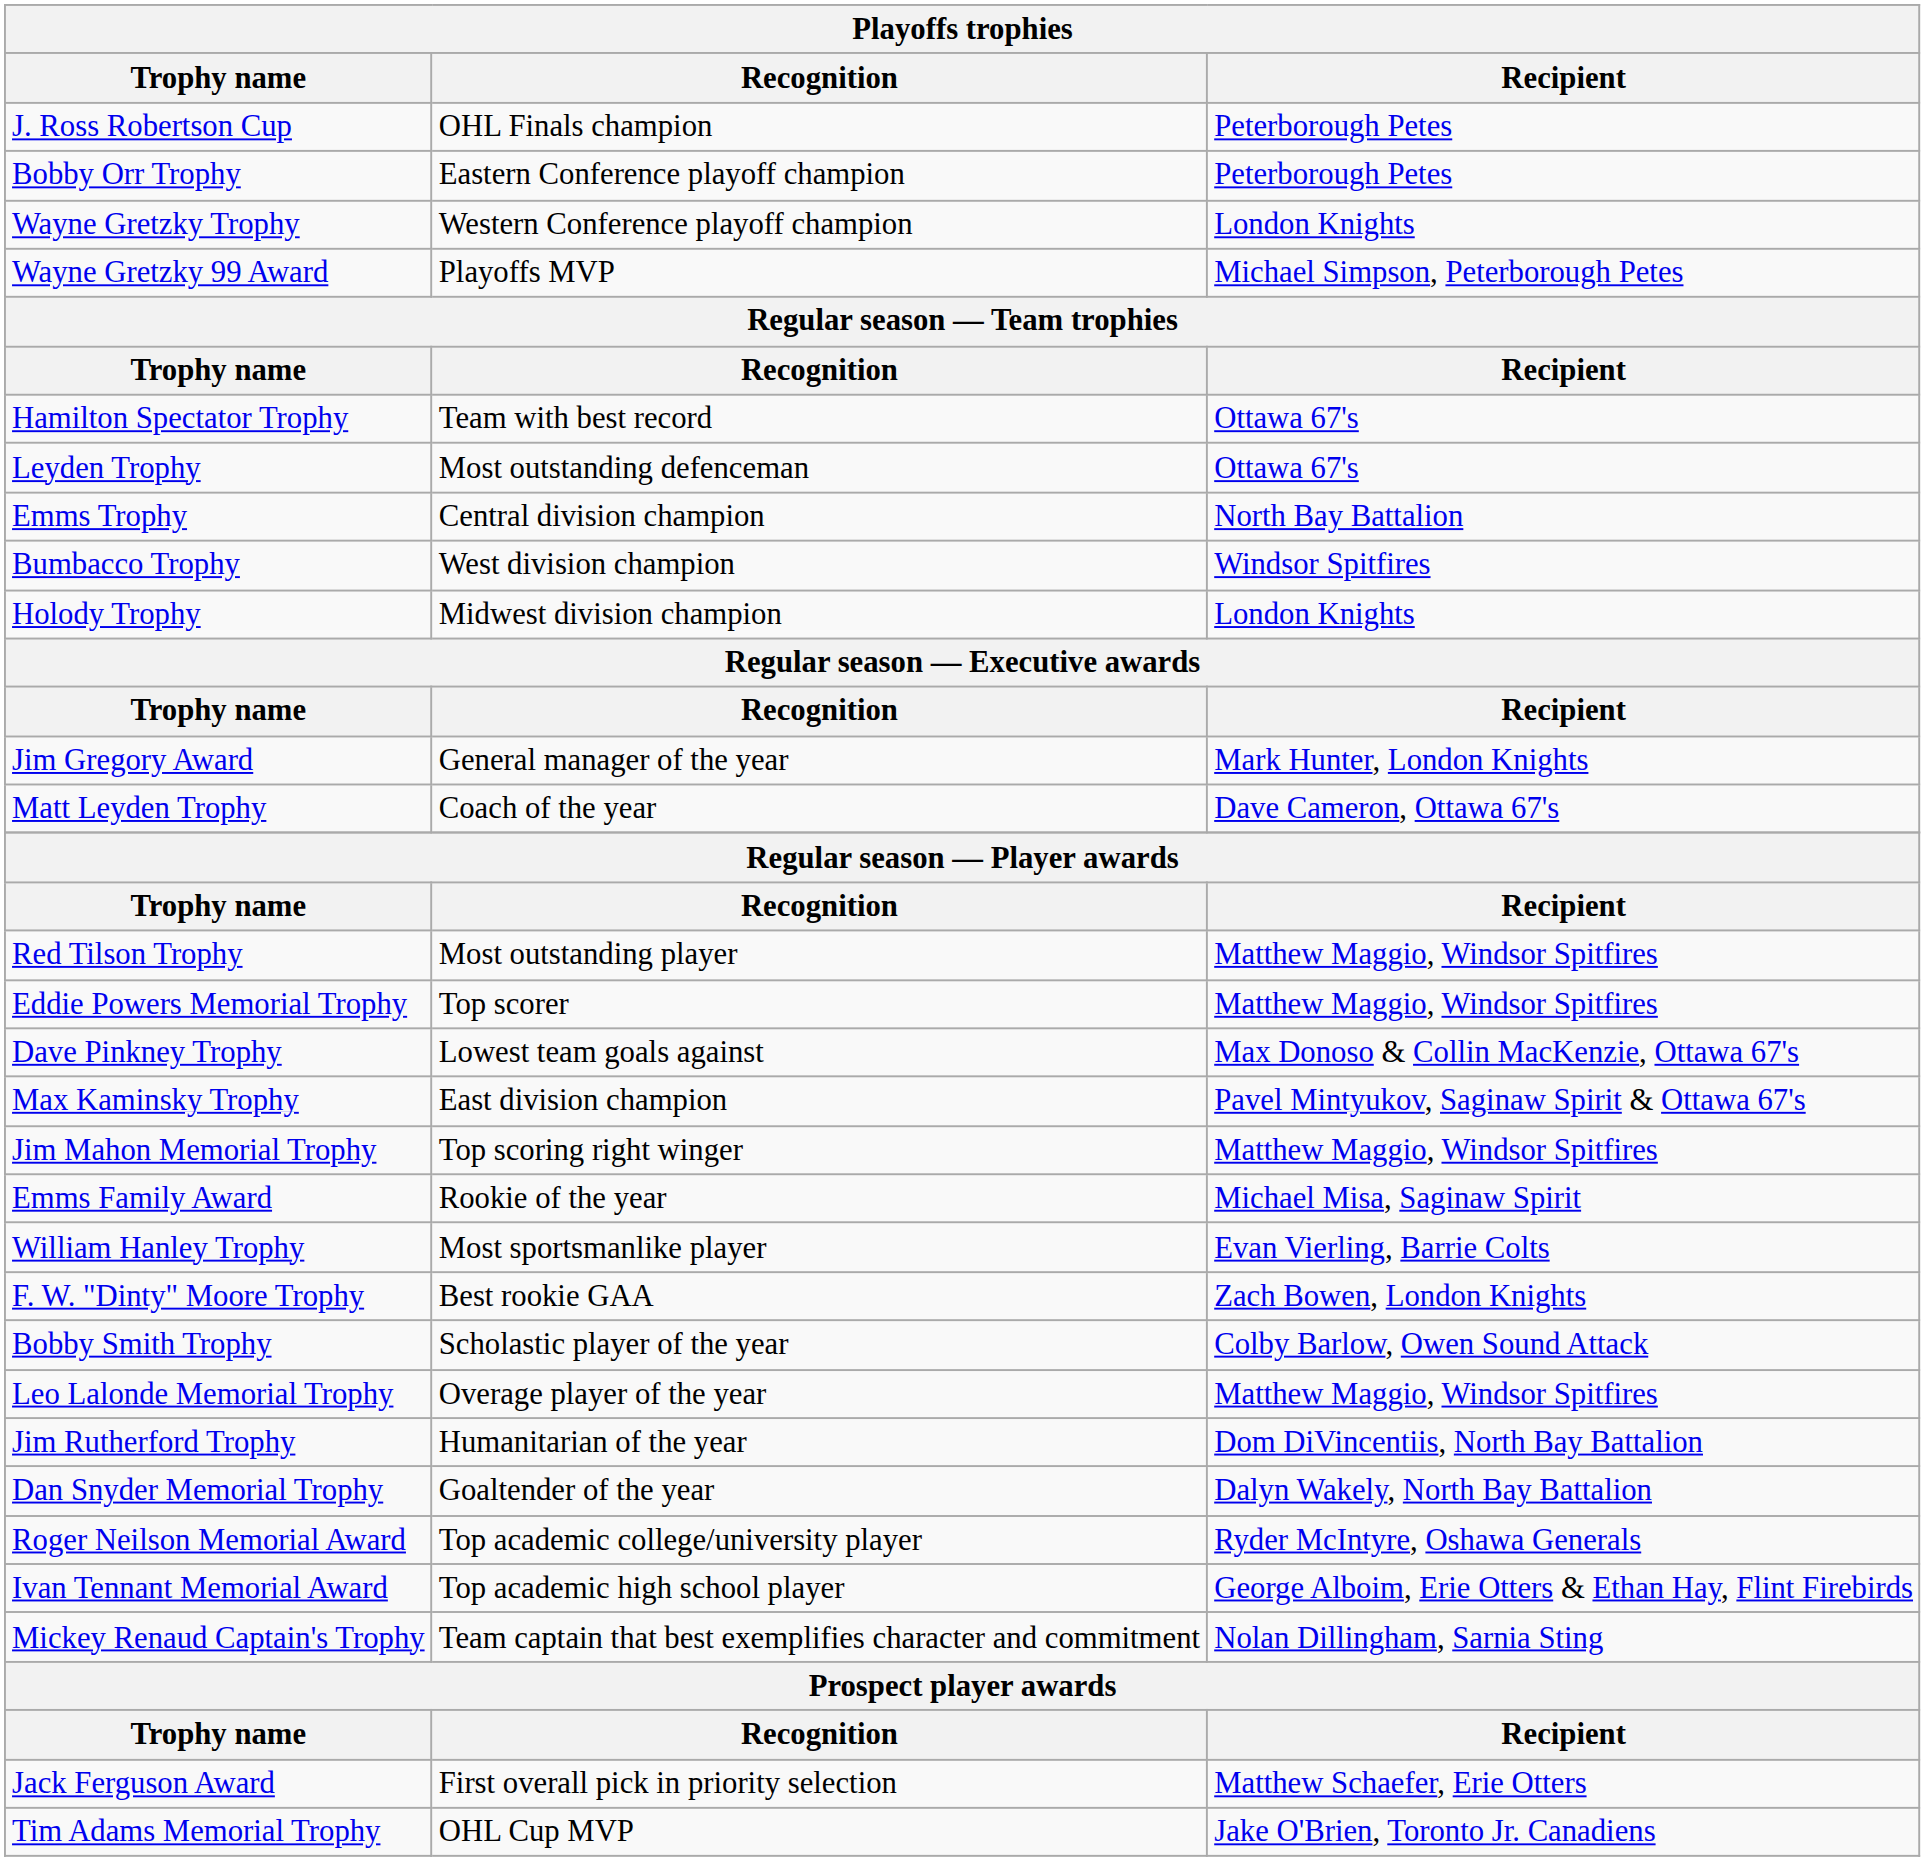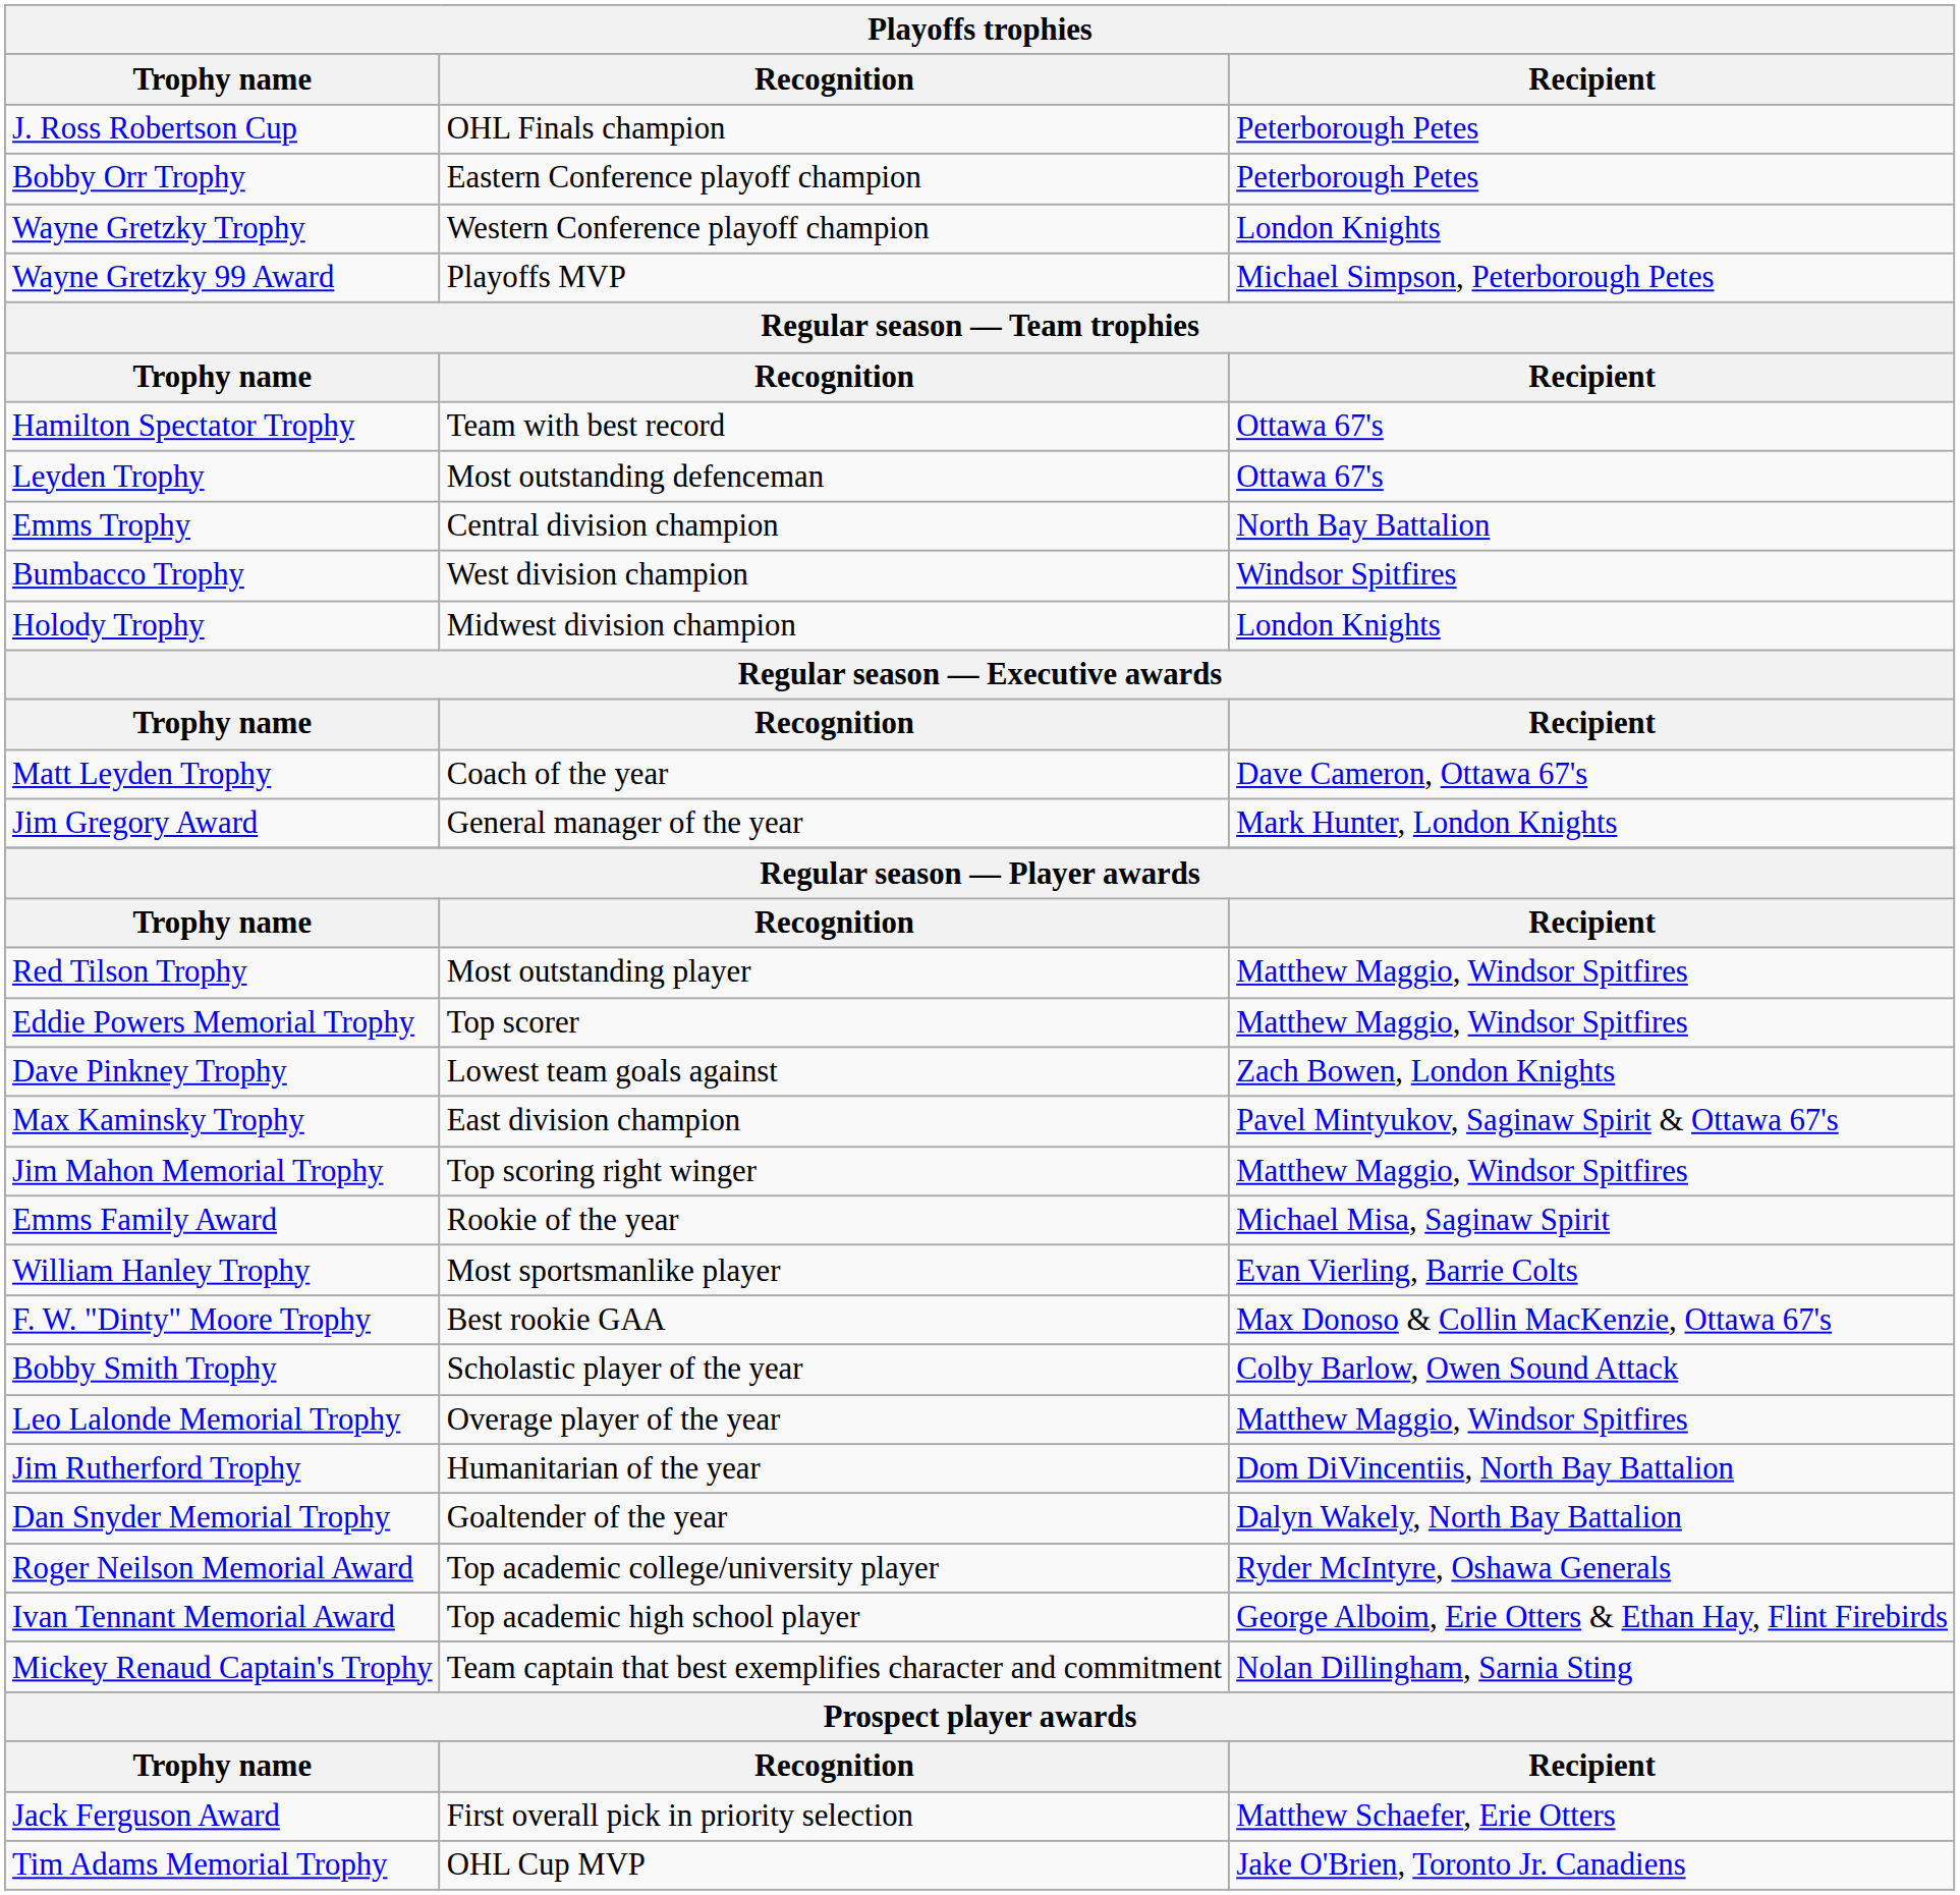 <table class="wikitable">
 <tr>
 <th colspan="3">Playoffs trophies</th>
 </tr>
 <tr>
 <th>Trophy name</th>
 <th>Recognition</th>
 <th>Recipient</th>
 </tr>
 <tr>
 <td><a href='#'>J. Ross Robertson Cup</a></td>
 <td>OHL Finals champion</td>
 <td><a href='#'>Peterborough Petes</a></td>
 </tr>
 <tr>
 <td><a href='#'>Bobby Orr Trophy</a></td>
 <td>Eastern Conference playoff champion</td>
 <td><a href='#'>Peterborough Petes</a></td>
 </tr>
 <tr>
 <td><a href='#'>Wayne Gretzky Trophy</a></td>
 <td>Western Conference playoff champion</td>
 <td><a href='#'>London Knights</a></td>
 </tr>
 <tr>
 <td><a href='#'>Wayne Gretzky 99 Award</a></td>
 <td>Playoffs MVP</td>
 <td><a href='#'>Michael Simpson</a>, <a href='#'>Peterborough Petes</a></td>
 </tr>
 <tr>
 <th colspan="3">Regular season — Team trophies</th>
 </tr>
 <tr>
 <th>Trophy name</th>
 <th>Recognition</th>
 <th>Recipient</th>
 </tr>
 <tr>
 <td><a href='#'>Hamilton Spectator Trophy</a></td>
 <td>Team with best record</td>
 <td><a href='#'>Ottawa 67's</a></td>
 </tr>
 <tr>
 <td><a href='#'>Leyden Trophy</a></td>
 <td>Most outstanding defenceman</td>
 <td><a href='#'>Ottawa 67's</a></td>
 </tr>
 <tr>
 <td><a href='#'>Emms Trophy</a></td>
 <td>Central division champion</td>
 <td><a href='#'>North Bay Battalion</a></td>
 </tr>
 <tr>
 <td><a href='#'>Bumbacco Trophy</a></td>
 <td>West division champion</td>
 <td><a href='#'>Windsor Spitfires</a></td>
 </tr>
 <tr>
 <td><a href='#'>Holody Trophy</a></td>
 <td>Midwest division champion</td>
 <td><a href='#'>London Knights</a></td>
 </tr>
 <tr>
 <th colspan="3">Regular season — Executive awards</th>
 </tr>
 <tr>
 <th>Trophy name</th>
 <th>Recognition</th>
 <th>Recipient</th>
 </tr>
 <tr>
+<td><a href='#'>Matt Leyden Trophy</a></td>
+<td>Coach of the year</td>
+<td><a href='#'>Dave Cameron</a>, <a href='#'>Ottawa 67's</a></td>
+</tr>
+<tr>
 <td><a href='#'>Jim Gregory Award</a></td>
 <td>General manager of the year</td>
 <td><a href='#'>Mark Hunter</a>, <a href='#'>London Knights</a></td>
-</tr>
-<tr>
-<td><a href='#'>Matt Leyden Trophy</a></td>
-<td>Coach of the year</td>
-<td><a href='#'>Dave Cameron</a>, <a href='#'>Ottawa 67's</a></td>
 </tr>
 <tr>
 </tr>
 <tr>
 <th colspan="3">Regular season — Player awards</th>
 </tr>
 <tr>
 <th>Trophy name</th>
 <th>Recognition</th>
 <th>Recipient</th>
 </tr>
 <tr>
 <td><a href='#'>Red Tilson Trophy</a></td>
 <td>Most outstanding player</td>
 <td><a href='#'>Matthew Maggio</a>, <a href='#'>Windsor Spitfires</a></td>
 </tr>
 <tr>
 <td><a href='#'>Eddie Powers Memorial Trophy</a></td>
 <td>Top scorer</td>
 <td><a href='#'>Matthew Maggio</a>, <a href='#'>Windsor Spitfires</a></td>
 </tr>
 <tr>
 <td><a href='#'>Dave Pinkney Trophy</a></td>
 <td>Lowest team goals against</td>
-<td><a href='#'>Max Donoso</a> & <a href='#'>Collin MacKenzie</a>, <a href='#'>Ottawa 67's</a></td>
+<td><a href='#'>Zach Bowen</a>, <a href='#'>London Knights</a></td>
 </tr>
 <tr>
 <td><a href='#'>Max Kaminsky Trophy</a></td>
 <td>East division champion</td>
 <td><a href='#'>Pavel Mintyukov</a>, <a href='#'>Saginaw Spirit</a> & <a href='#'>Ottawa 67's</a></td>
 </tr>
 <tr>
 <td><a href='#'>Jim Mahon Memorial Trophy</a></td>
 <td>Top scoring right winger</td>
 <td><a href='#'>Matthew Maggio</a>, <a href='#'>Windsor Spitfires</a></td>
 </tr>
 <tr>
 <td><a href='#'>Emms Family Award</a></td>
 <td>Rookie of the year</td>
 <td><a href='#'>Michael Misa</a>, <a href='#'>Saginaw Spirit</a></td>
 </tr>
 <tr>
 <td><a href='#'>William Hanley Trophy</a></td>
 <td>Most sportsmanlike player</td>
 <td><a href='#'>Evan Vierling</a>, <a href='#'>Barrie Colts</a></td>
 </tr>
 <tr>
 <td><a href='#'>F. W. "Dinty" Moore Trophy</a></td>
 <td>Best rookie GAA</td>
-<td><a href='#'>Zach Bowen</a>, <a href='#'>London Knights</a></td>
+<td><a href='#'>Max Donoso</a> & <a href='#'>Collin MacKenzie</a>, <a href='#'>Ottawa 67's</a></td>
 </tr>
 <tr>
 <td><a href='#'>Bobby Smith Trophy</a></td>
 <td>Scholastic player of the year</td>
 <td><a href='#'>Colby Barlow</a>, <a href='#'>Owen Sound Attack</a></td>
 </tr>
 <tr>
 <td><a href='#'>Leo Lalonde Memorial Trophy</a></td>
 <td>Overage player of the year</td>
 <td><a href='#'>Matthew Maggio</a>, <a href='#'>Windsor Spitfires</a></td>
 </tr>
 <tr>
 <td><a href='#'>Jim Rutherford Trophy</a></td>
 <td>Humanitarian of the year</td>
 <td><a href='#'>Dom DiVincentiis</a>, <a href='#'>North Bay Battalion</a></td>
 </tr>
 <tr>
 <td><a href='#'>Dan Snyder Memorial Trophy</a></td>
 <td>Goaltender of the year</td>
 <td><a href='#'>Dalyn Wakely</a>, <a href='#'>North Bay Battalion</a></td>
 </tr>
 <tr>
 <td><a href='#'>Roger Neilson Memorial Award</a></td>
 <td>Top academic college/university player</td>
 <td><a href='#'>Ryder McIntyre</a>, <a href='#'>Oshawa Generals</a></td>
 </tr>
 <tr>
 <td><a href='#'>Ivan Tennant Memorial Award</a></td>
 <td>Top academic high school player</td>
 <td><a href='#'>George Alboim</a>, <a href='#'>Erie Otters</a> & <a href='#'>Ethan Hay</a>, <a href='#'>Flint Firebirds</a></td>
 </tr>
 <tr>
 <td><a href='#'>Mickey Renaud Captain's Trophy</a></td>
 <td>Team captain that best exemplifies character and commitment</td>
 <td><a href='#'>Nolan Dillingham</a>, <a href='#'>Sarnia Sting</a></td>
 </tr>
 <tr>
 <th colspan="3">Prospect player awards</th>
 </tr>
 <tr>
 <th>Trophy name</th>
 <th>Recognition</th>
 <th>Recipient</th>
 </tr>
 <tr>
 <td><a href='#'>Jack Ferguson Award</a></td>
 <td>First overall pick in priority selection</td>
 <td><a href='#'>Matthew Schaefer</a>, <a href='#'>Erie Otters</a></td>
 </tr>
 <tr>
 <td><a href='#'>Tim Adams Memorial Trophy</a></td>
 <td>OHL Cup MVP</td>
 <td><a href='#'>Jake O'Brien</a>, <a href='#'>Toronto Jr. Canadiens</a></td>
 </tr>
 </table>
